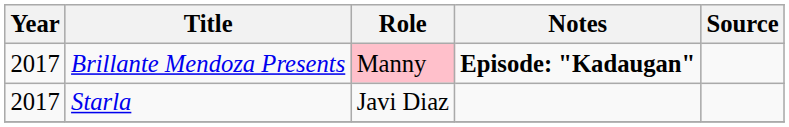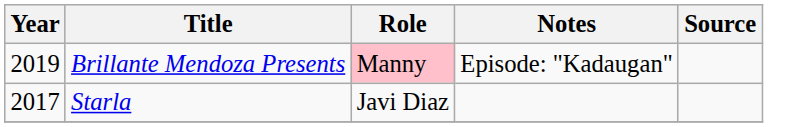 <table class="wikitable sortable" >
 <tr>
 <th>Year</th>
 <th>Title</th>
 <th>Role</th>
 <th class="unsortable">Notes </th>
 <th class="unsortable">Source </th>
 </tr>
 <tr>
-<td>2017</td>
+<td>2019</td>
 <td><em><a href='#'>Brillante Mendoza Presents</a></em></td>
 <td style="background: pink;">Manny</td>
-<td><strong>Episode: "Kadaugan"</strong></td>
+<td>Episode: "Kadaugan"</td>
 <td></td>
 </tr>
 <tr>
 <td>2017</td>
 <td><em><a href='#'>Starla</a></em></td>
 <td>Javi Diaz</td>
 <td></td>
 <td></td>
 </tr>
 <tr>
 </tr>
 </table>
